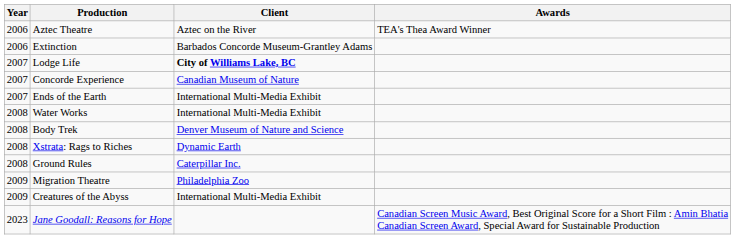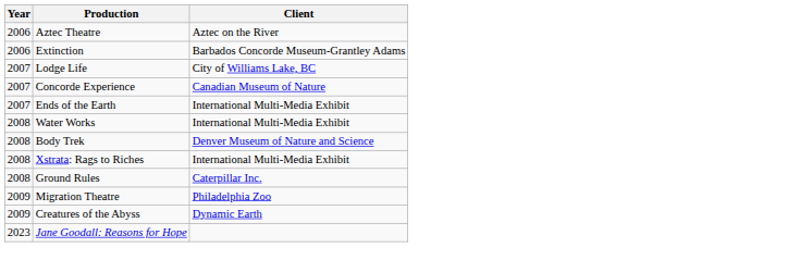 <table class="wikitable">
 <tr>
 <th>Year</th>
 <th>Production</th>
 <th>Client</th>
-<th>Awards</th>
 </tr>
 <tr>
 <td>2006</td>
 <td>Aztec Theatre</td>
 <td>Aztec on the River</td>
-<td>TEA's Thea Award Winner</td>
 </tr>
 <tr>
 <td>2006</td>
 <td>Extinction</td>
 <td>Barbados Concorde Museum-Grantley Adams</td>
-<td></td>
 </tr>
 <tr>
 <td>2007</td>
 <td>Lodge Life</td>
-<td><strong>City of <a href='#'>Williams Lake, BC</a></strong></td>
-<td></td>
+<td>City of <a href='#'>Williams Lake, BC</a></td>
 </tr>
 <tr>
 <td>2007</td>
 <td>Concorde Experience</td>
 <td><a href='#'>Canadian Museum of Nature</a></td>
-<td></td>
 </tr>
 <tr>
 <td>2007</td>
 <td>Ends of the Earth</td>
 <td>International Multi-Media Exhibit</td>
-<td></td>
 </tr>
 <tr>
 <td>2008</td>
 <td>Water Works</td>
 <td>International Multi-Media Exhibit</td>
-<td></td>
 </tr>
 <tr>
 <td>2008</td>
 <td>Body Trek</td>
 <td><a href='#'>Denver Museum of Nature and Science</a></td>
-<td></td>
 </tr>
 <tr>
 <td>2008</td>
 <td><a href='#'>Xstrata</a>: Rags to Riches</td>
-<td><a href='#'>Dynamic Earth</a></td>
-<td></td>
+<td>International Multi-Media Exhibit</td>
 </tr>
 <tr>
 <td>2008</td>
 <td>Ground Rules</td>
 <td><a href='#'>Caterpillar Inc.</a></td>
-<td></td>
 </tr>
 <tr>
 <td>2009</td>
 <td>Migration Theatre</td>
 <td><a href='#'>Philadelphia Zoo</a></td>
-<td></td>
 </tr>
 <tr>
 <td>2009</td>
 <td>Creatures of the Abyss</td>
-<td>International Multi-Media Exhibit</td>
-<td></td>
+<td><a href='#'>Dynamic Earth</a></td>
 </tr>
 <tr>
 <td>2023</td>
 <td><em><a href='#'>Jane Goodall: Reasons for Hope</a></em></td>
 <td></td>
-<td><a href='#'>Canadian Screen Music Award</a>, Best Original Score for a Short Film : <a href='#'>Amin Bhatia</a><br><a href='#'>Canadian Screen Award</a>, Special Award for Sustainable Production</td>
 </tr>
 </table>
